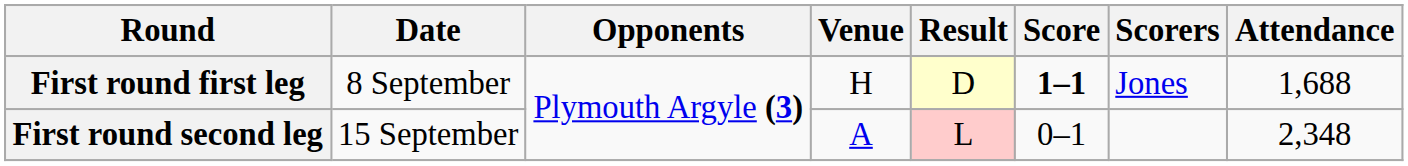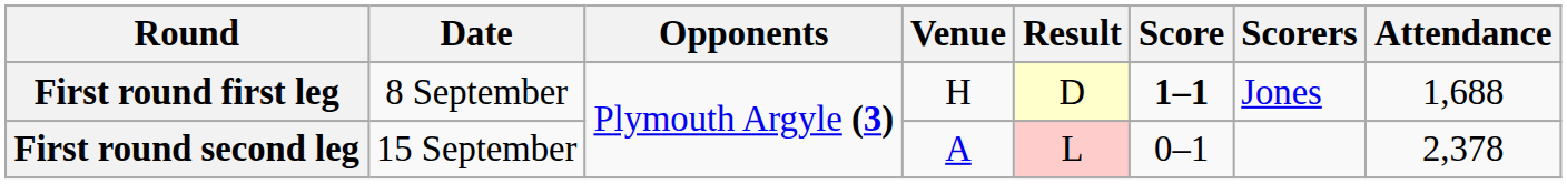 <table class="wikitable" style="text-align:center">
 <tr>
 <th>Round</th>
 <th>Date</th>
 <th>Opponents</th>
 <th>Venue</th>
 <th>Result</th>
 <th>Score</th>
 <th>Scorers</th>
 <th>Attendance</th>
 </tr>
 <tr>
 <th>First round first leg</th>
 <td>8 September</td>
 <td rowspan=2><a href='#'>Plymouth Argyle</a> <strong>(<a href='#'>3</a>)</strong></td>
 <td>H</td>
 <td style="background-color:#FFFFCC">D</td>
 <td><strong>1–1</strong></td>
 <td align="left"><a href='#'>Jones</a></td>
 <td>1,688</td>
 </tr>
 <tr>
 <th>First round second leg</th>
 <td>15 September</td>
 <td><a href='#'>A</a></td>
 <td style="background-color:#FFCCCC">L</td>
 <td>0–1</td>
 <td align="left"></td>
-<td>2,348</td>
+<td>2,378</td>
 </tr>
 </table>
